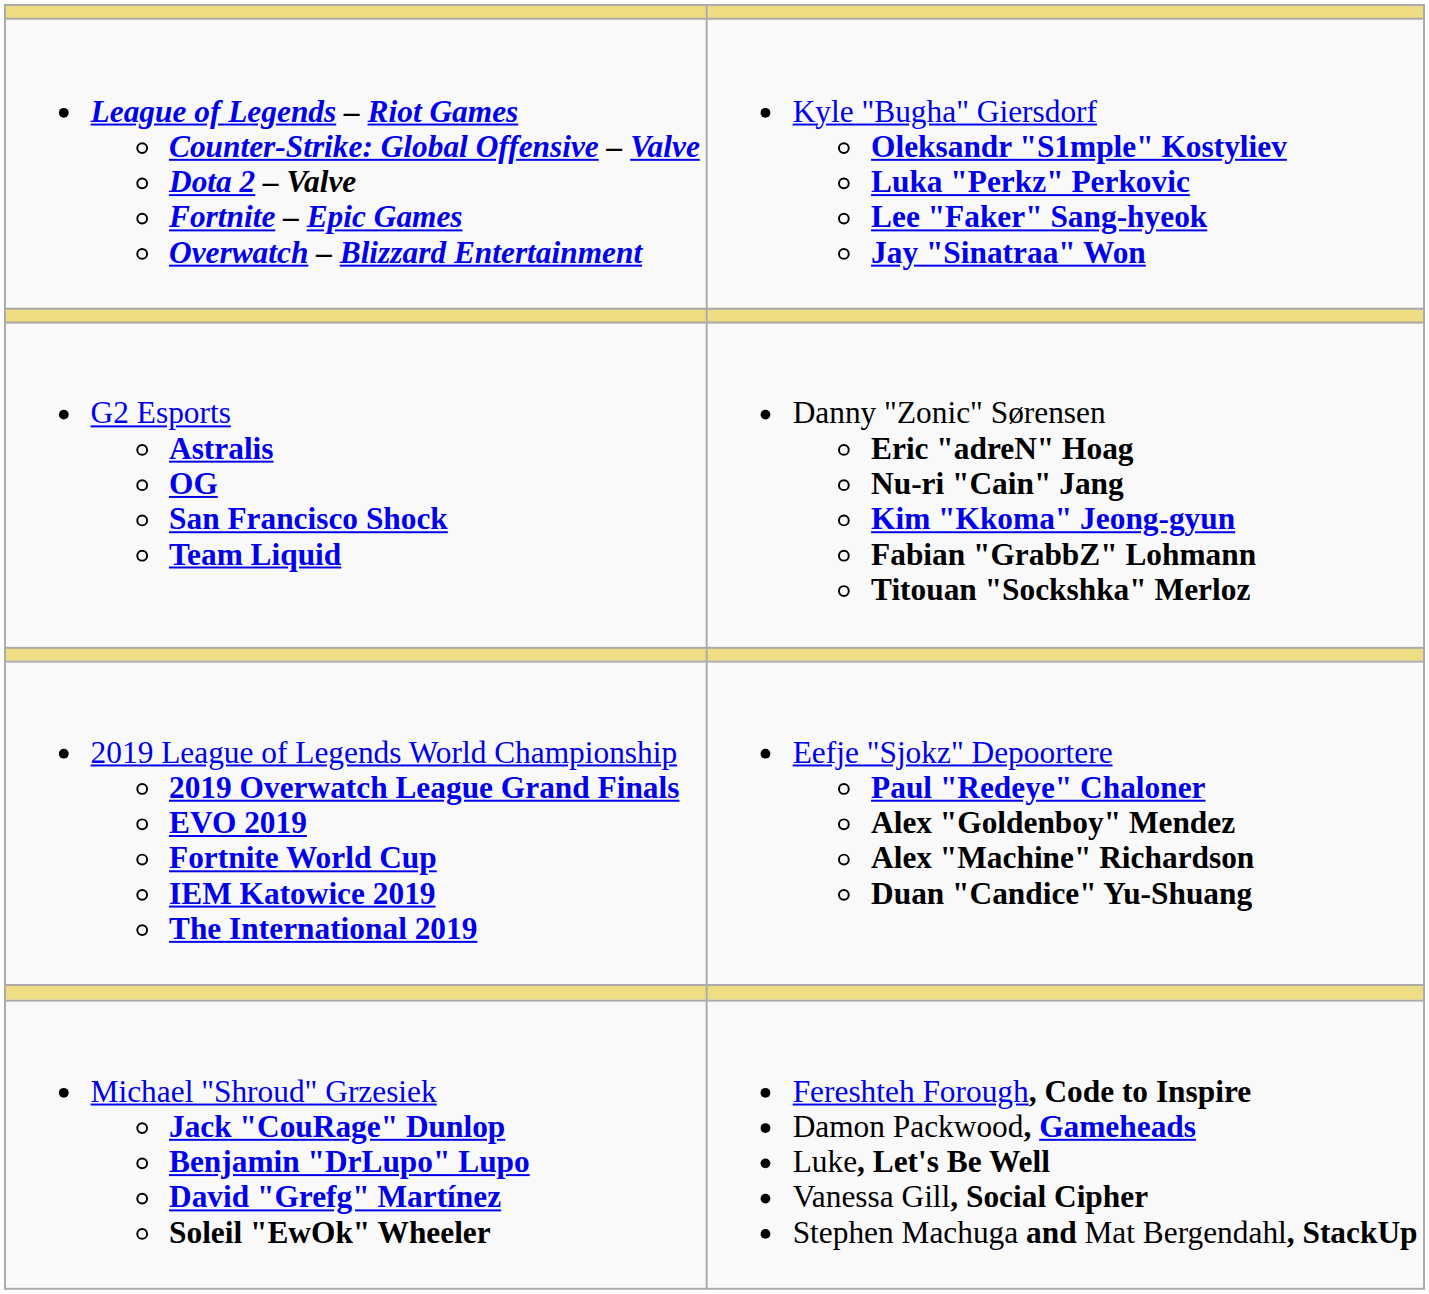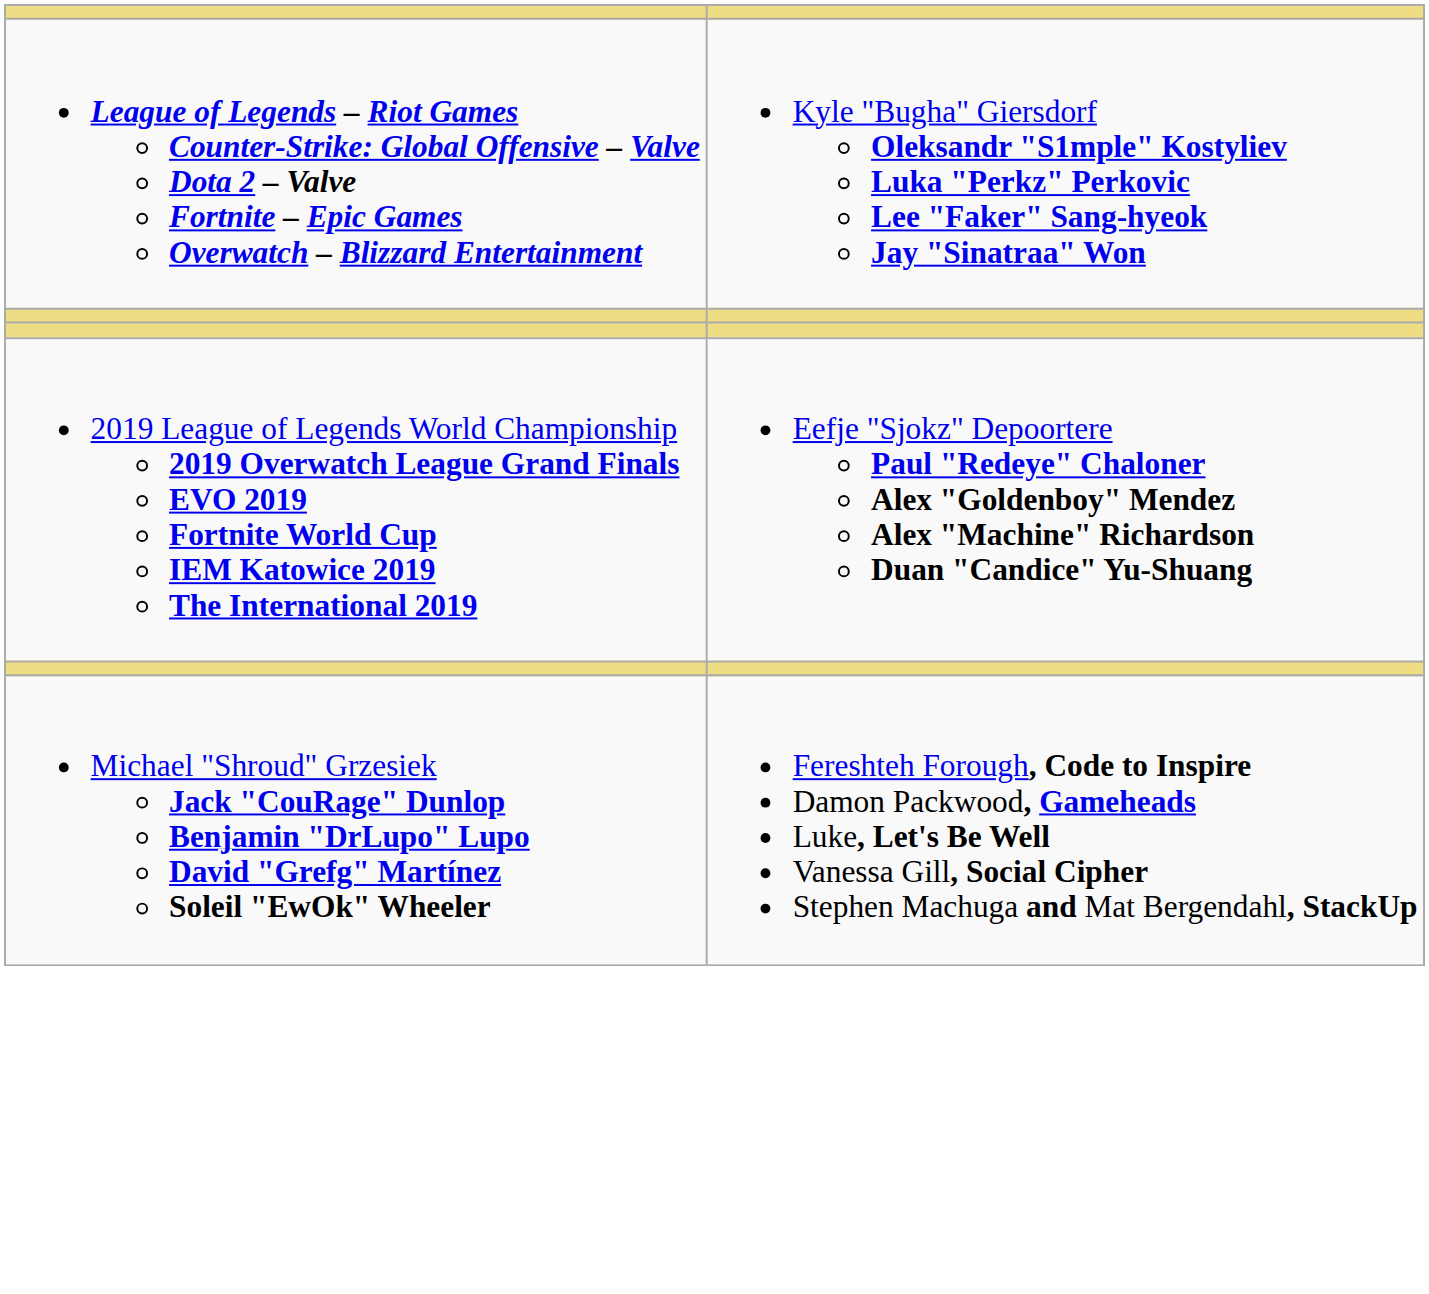 <table class=wikitable>
 <tr>
 <th style="background:#eedd82"></th>
 <th style="background:#eedd82"></th>
 </tr>
 <tr>
 <td valign="top"><br><ul><li><strong><em><a href='#'>League of Legends</a><em> – <a href='#'>Riot Games</a><strong><ul><li></em><a href='#'>Counter-Strike: Global Offensive</a><em> – <a href='#'>Valve</a></li><li></em><a href='#'>Dota 2</a><em> – Valve</li><li></em><a href='#'>Fortnite</a><em> – <a href='#'>Epic Games</a></li><li></em><a href='#'>Overwatch</a><em> – <a href='#'>Blizzard Entertainment</a></li></ul></li></ul></td>
 <td valign="top"><br><ul><li></strong><a href='#'>Kyle "Bugha" Giersdorf</a> <strong><ul><li><a href='#'>Oleksandr "S1mple" Kostyliev</a> </li><li><a href='#'>Luka "Perkz" Perkovic</a> </li><li><a href='#'>Lee "Faker" Sang-hyeok</a> </li><li><a href='#'>Jay "Sinatraa" Won</a> </li></ul></li></ul></td>
 </tr>
 <tr>
 <th style="background:#eedd82"></th>
 <th style="background:#eedd82"></th>
-</tr>
-<tr>
-<td valign="top"><br><ul><li></strong><a href='#'>G2 Esports</a> <strong><ul><li><a href='#'>Astralis</a> </li><li><a href='#'>OG</a> </li><li><a href='#'>San Francisco Shock</a> </li><li><a href='#'>Team Liquid</a> </li></ul></li></ul></td>
-<td valign="top"><br><ul><li></strong>Danny "Zonic" Sørensen <strong><ul><li>Eric "adreN" Hoag </li><li>Nu-ri "Cain" Jang </li><li><a href='#'>Kim "Kkoma" Jeong-gyun</a> </li><li>Fabian "GrabbZ" Lohmann </li><li>Titouan "Sockshka" Merloz </li></ul></li></ul></td>
 </tr>
 <tr>
 <th style="background:#eedd82"></th>
 <th style="background:#eedd82"></th>
 </tr>
 <tr>
 <td valign="top"><br><ul><li></strong><a href='#'>2019 League of Legends World Championship</a><strong><ul><li><a href='#'>2019 Overwatch League Grand Finals</a></li><li><a href='#'>EVO 2019</a></li><li><a href='#'>Fortnite World Cup</a></li><li><a href='#'>IEM Katowice 2019</a></li><li><a href='#'>The International 2019</a></li></ul></li></ul></td>
 <td valign="top"><br><ul><li></strong><a href='#'>Eefje "Sjokz" Depoortere</a><strong><ul><li><a href='#'>Paul "Redeye" Chaloner</a></li><li>Alex "Goldenboy" Mendez</li><li>Alex "Machine" Richardson</li><li>Duan "Candice" Yu-Shuang</li></ul></li></ul></td>
 </tr>
 <tr>
 <th style="background:#eedd82"></th>
 <th style="background:#eedd82"></th>
 </tr>
 <tr>
 <td valign="top"><br><ul><li></strong><a href='#'>Michael "Shroud" Grzesiek</a><strong><ul><li><a href='#'>Jack "CouRage" Dunlop</a></li><li><a href='#'>Benjamin "DrLupo" Lupo</a></li><li><a href='#'>David "Grefg" Martínez</a></li><li>Soleil "EwOk" Wheeler</li></ul></li></ul></td>
 <td valign="top"><br><ul><li></strong><a href='#'>Fereshteh Forough</a><strong>, Code to Inspire</li><li></strong>Damon Packwood<strong>, <a href='#'>Gameheads</a></li><li></strong>Luke<strong>, Let's Be Well</li><li></strong>Vanessa Gill<strong>, Social Cipher</li><li></strong>Stephen Machuga<strong> and </strong>Mat Bergendahl<strong>, StackUp</li></ul></td>
 </tr>
 </table>
